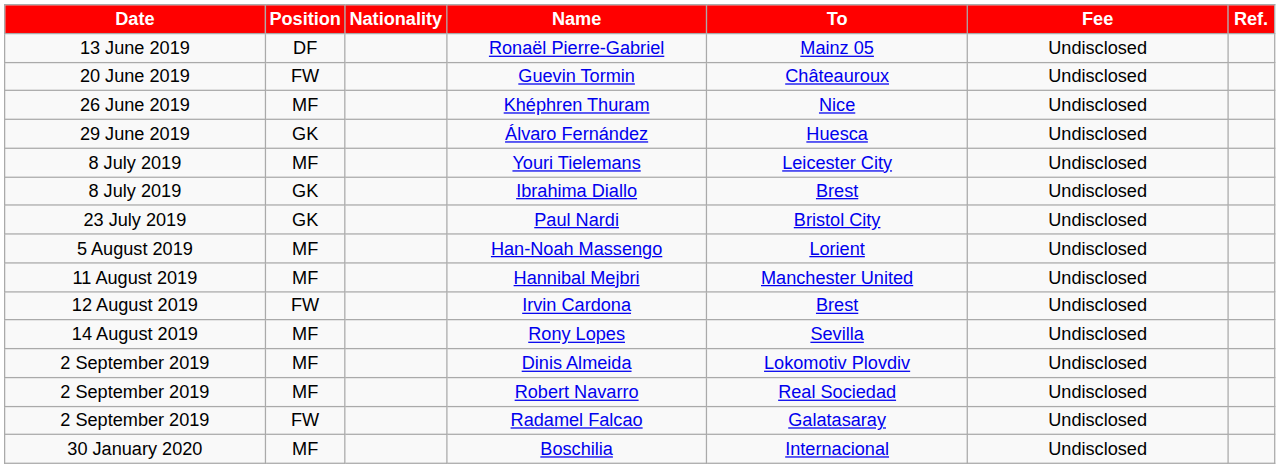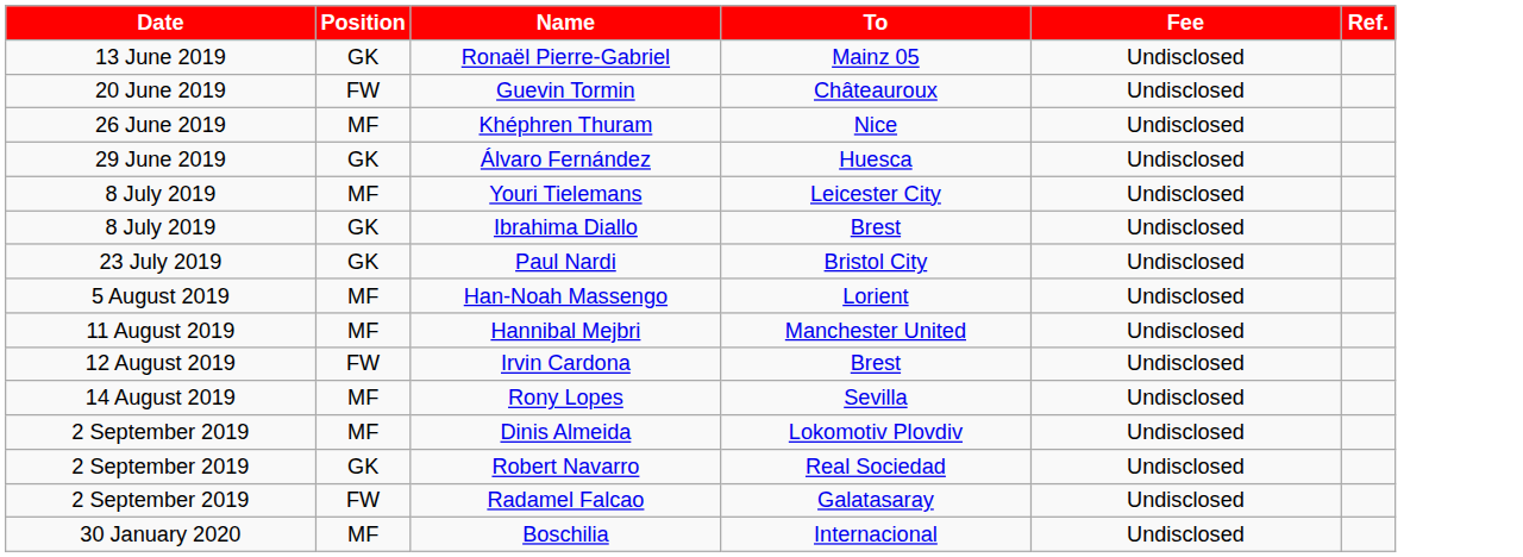 <table class="wikitable"  style="text-align:center; font-size:90%; ">
 <tr>
 <th style="background:#ff0000; color:white; width:200px;">Date</th>
 <th style="background:#ff0000; color:white; width:50px;">Position</th>
-<th style="background:#ff0000; color:white; width:50px;">Nationality</th>
 <th style="background:#ff0000; color:white; width:200px;">Name</th>
 <th style="background:#ff0000; color:white; width:200px;">To</th>
 <th style="background:#ff0000; color:white; width:200px;">Fee</th>
 <th style="background:#ff0000; color:white; width:30px;">Ref.</th>
 </tr>
 <tr>
 <td>13 June 2019</td>
-<td>DF</td>
-<td></td>
+<td>GK</td>
 <td><a href='#'>Ronaël Pierre-Gabriel</a></td>
 <td><a href='#'>Mainz 05</a></td>
 <td>Undisclosed</td>
 <td></td>
 </tr>
 <tr>
 <td>20 June 2019</td>
 <td>FW</td>
-<td></td>
 <td><a href='#'>Guevin Tormin</a></td>
 <td><a href='#'>Châteauroux</a></td>
 <td>Undisclosed</td>
 <td></td>
 </tr>
 <tr>
 <td>26 June 2019</td>
 <td>MF</td>
-<td></td>
 <td><a href='#'>Khéphren Thuram</a></td>
 <td><a href='#'>Nice</a></td>
 <td>Undisclosed</td>
 <td></td>
 </tr>
 <tr>
 <td>29 June 2019</td>
 <td>GK</td>
-<td></td>
 <td><a href='#'>Álvaro Fernández</a></td>
 <td><a href='#'>Huesca</a></td>
 <td>Undisclosed</td>
 <td></td>
 </tr>
 <tr>
 <td>8 July 2019</td>
 <td>MF</td>
-<td></td>
 <td><a href='#'>Youri Tielemans</a></td>
 <td><a href='#'>Leicester City</a></td>
 <td>Undisclosed</td>
 <td></td>
 </tr>
 <tr>
 <td>8 July 2019</td>
 <td>GK</td>
-<td></td>
 <td><a href='#'>Ibrahima Diallo</a></td>
 <td><a href='#'>Brest</a></td>
 <td>Undisclosed</td>
 <td></td>
 </tr>
 <tr>
 <td>23 July 2019</td>
 <td>GK</td>
-<td></td>
 <td><a href='#'>Paul Nardi</a></td>
 <td><a href='#'>Bristol City</a></td>
 <td>Undisclosed</td>
 <td></td>
 </tr>
 <tr>
 <td>5 August 2019</td>
 <td>MF</td>
-<td></td>
 <td><a href='#'>Han-Noah Massengo</a></td>
 <td><a href='#'>Lorient</a></td>
 <td>Undisclosed</td>
 <td></td>
 </tr>
 <tr>
 <td>11 August 2019</td>
 <td>MF</td>
-<td></td>
 <td><a href='#'>Hannibal Mejbri</a></td>
 <td><a href='#'>Manchester United</a></td>
 <td>Undisclosed</td>
 <td></td>
 </tr>
 <tr>
 <td>12 August 2019</td>
 <td>FW</td>
-<td></td>
 <td><a href='#'>Irvin Cardona</a></td>
 <td><a href='#'>Brest</a></td>
 <td>Undisclosed</td>
 <td></td>
 </tr>
 <tr>
 <td>14 August 2019</td>
 <td>MF</td>
-<td></td>
 <td><a href='#'>Rony Lopes</a></td>
 <td><a href='#'>Sevilla</a></td>
 <td>Undisclosed</td>
 <td></td>
 </tr>
 <tr>
 <td>2 September 2019</td>
 <td>MF</td>
-<td></td>
 <td><a href='#'>Dinis Almeida</a></td>
 <td><a href='#'>Lokomotiv Plovdiv</a></td>
 <td>Undisclosed</td>
 <td></td>
 </tr>
 <tr>
 <td>2 September 2019</td>
-<td>MF</td>
-<td></td>
+<td>GK</td>
 <td><a href='#'>Robert Navarro</a></td>
 <td><a href='#'>Real Sociedad</a></td>
 <td>Undisclosed</td>
 <td></td>
 </tr>
 <tr>
 <td>2 September 2019</td>
 <td>FW</td>
-<td></td>
 <td><a href='#'>Radamel Falcao</a></td>
 <td><a href='#'>Galatasaray</a></td>
 <td>Undisclosed</td>
 <td></td>
 </tr>
 <tr>
 <td>30 January 2020</td>
 <td>MF</td>
-<td></td>
 <td><a href='#'>Boschilia</a></td>
 <td><a href='#'>Internacional</a></td>
 <td>Undisclosed</td>
 <td></td>
 </tr>
 </table>
